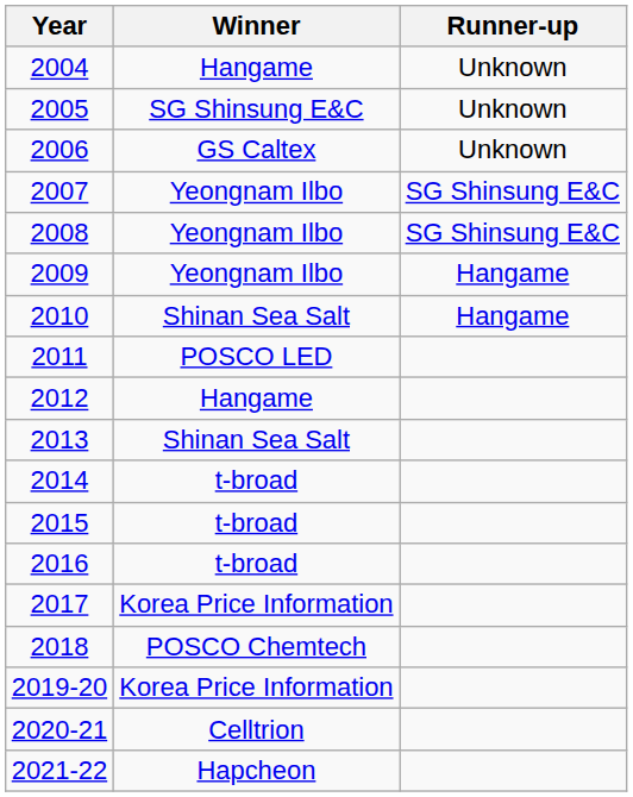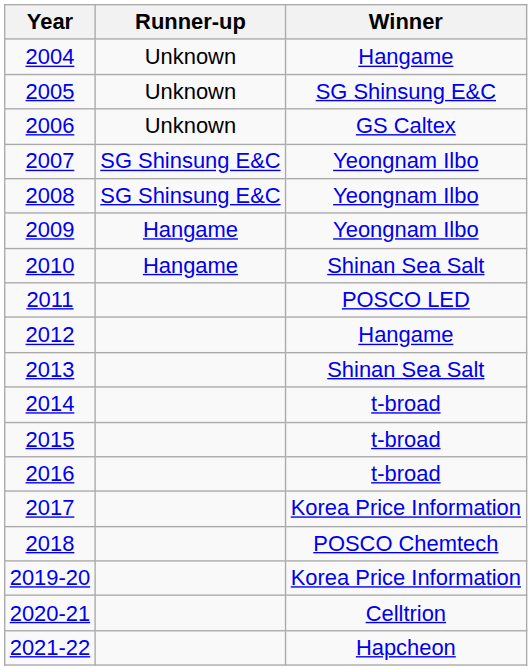 <table class="wikitable" style="text-align: center;">
 <tr>
 <th>Year</th>
+<th>Runner-up</th>
 <th>Winner</th>
-<th>Runner-up</th>
 </tr>
 <tr>
 <td><a href='#'>2004</a></td>
+<td>Unknown</td>
 <td><a href='#'>Hangame</a></td>
-<td>Unknown</td>
 </tr>
 <tr>
 <td><a href='#'>2005</a></td>
+<td>Unknown</td>
 <td><a href='#'>SG Shinsung E&C</a></td>
-<td>Unknown</td>
 </tr>
 <tr>
 <td><a href='#'>2006</a></td>
+<td>Unknown</td>
 <td><a href='#'>GS Caltex</a></td>
-<td>Unknown</td>
 </tr>
 <tr>
 <td><a href='#'>2007</a></td>
+<td><a href='#'>SG Shinsung E&C</a></td>
 <td><a href='#'>Yeongnam Ilbo</a></td>
-<td><a href='#'>SG Shinsung E&C</a></td>
 </tr>
 <tr>
 <td><a href='#'>2008</a></td>
+<td><a href='#'>SG Shinsung E&C</a></td>
 <td><a href='#'>Yeongnam Ilbo</a></td>
-<td><a href='#'>SG Shinsung E&C</a></td>
 </tr>
 <tr>
 <td><a href='#'>2009</a></td>
+<td><a href='#'>Hangame</a></td>
 <td><a href='#'>Yeongnam Ilbo</a></td>
+</tr>
+<tr>
+<td><a href='#'>2010</a></td>
+<td><a href='#'>Hangame</a></td>
+<td><a href='#'>Shinan Sea Salt</a></td>
+</tr>
+<tr>
+<td><a href='#'>2011</a></td>
+<td></td>
+<td><a href='#'>POSCO LED</a></td>
+</tr>
+<tr>
+<td><a href='#'>2012</a></td>
+<td></td>
 <td><a href='#'>Hangame</a></td>
 </tr>
 <tr>
-<td><a href='#'>2010</a></td>
+<td><a href='#'>2013</a></td>
+<td></td>
 <td><a href='#'>Shinan Sea Salt</a></td>
-<td><a href='#'>Hangame</a></td>
-</tr>
-<tr>
-<td><a href='#'>2011</a></td>
-<td><a href='#'>POSCO LED</a></td>
-<td></td>
-</tr>
-<tr>
-<td><a href='#'>2012</a></td>
-<td><a href='#'>Hangame</a></td>
-<td></td>
-</tr>
-<tr>
-<td><a href='#'>2013</a></td>
-<td><a href='#'>Shinan Sea Salt</a></td>
-<td></td>
 </tr>
 <tr>
 <td><a href='#'>2014</a></td>
+<td></td>
 <td><a href='#'>t-broad</a></td>
-<td></td>
 </tr>
 <tr>
 <td><a href='#'>2015</a></td>
+<td></td>
 <td><a href='#'>t-broad</a></td>
-<td></td>
 </tr>
 <tr>
 <td><a href='#'>2016</a></td>
+<td></td>
 <td><a href='#'>t-broad</a></td>
-<td></td>
 </tr>
 <tr>
 <td><a href='#'>2017</a></td>
+<td></td>
 <td><a href='#'>Korea Price Information</a></td>
-<td></td>
 </tr>
 <tr>
 <td><a href='#'>2018</a></td>
+<td></td>
 <td><a href='#'>POSCO Chemtech</a></td>
-<td></td>
 </tr>
 <tr>
 <td><a href='#'>2019-20</a></td>
+<td></td>
 <td><a href='#'>Korea Price Information</a></td>
-<td></td>
 </tr>
 <tr>
 <td><a href='#'>2020-21</a></td>
+<td></td>
 <td><a href='#'>Celltrion</a></td>
-<td></td>
 </tr>
 <tr>
 <td><a href='#'>2021-22</a></td>
+<td></td>
 <td><a href='#'>Hapcheon</a></td>
-<td></td>
 </tr>
 </table>
